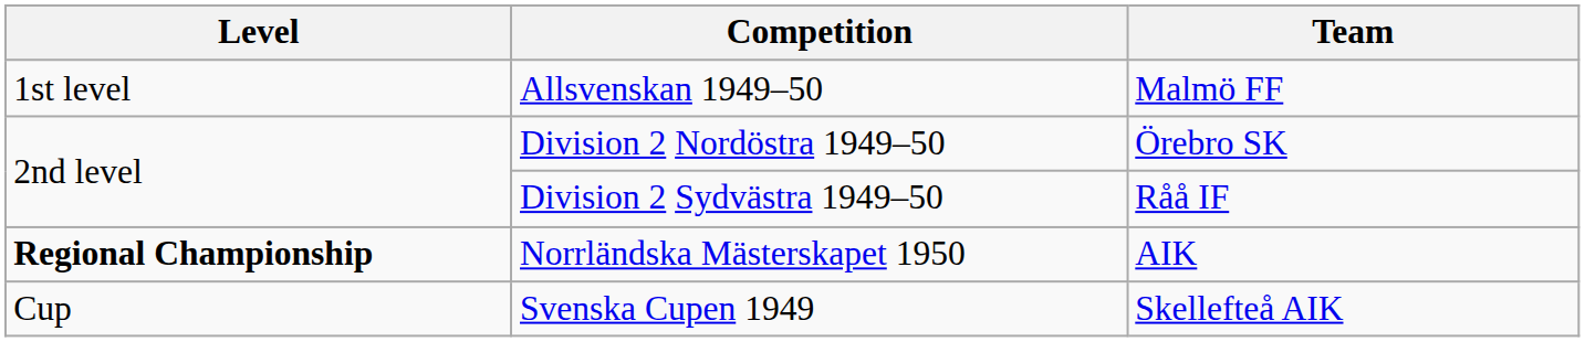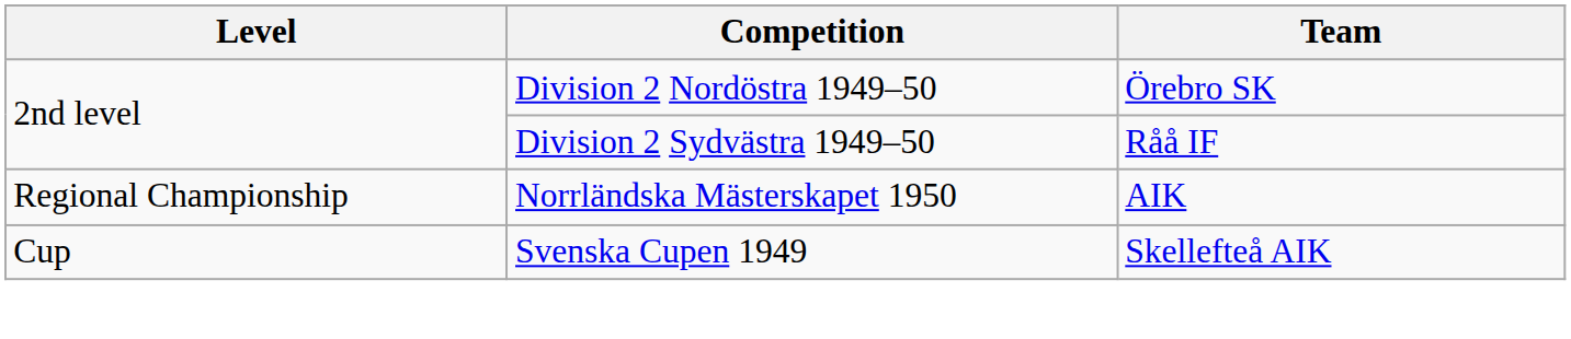 <table class="wikitable" style="text-align: left;">
 <tr>
 <th style="width: 225px;">Level</th>
 <th style="width: 275px;">Competition</th>
 <th style="width: 200px;">Team</th>
-</tr>
-<tr>
-<td>1st level</td>
-<td><a href='#'>Allsvenskan</a> 1949–50</td>
-<td><a href='#'>Malmö FF</a></td>
 </tr>
 <tr>
 <td rowspan=2>2nd level</td>
 <td><a href='#'>Division 2</a> <a href='#'>Nordöstra</a> 1949–50</td>
 <td><a href='#'>Örebro SK</a></td>
 </tr>
 <tr>
 <td><a href='#'>Division 2</a> <a href='#'>Sydvästra</a> 1949–50</td>
 <td><a href='#'>Råå IF</a></td>
 </tr>
 <tr>
-<td><strong>Regional Championship</strong></td>
+<td>Regional Championship</td>
 <td><a href='#'>Norrländska Mästerskapet</a> 1950</td>
 <td><a href='#'>AIK</a></td>
 </tr>
 <tr>
 <td>Cup</td>
 <td><a href='#'>Svenska Cupen</a> 1949</td>
 <td><a href='#'>Skellefteå AIK</a></td>
 </tr>
 </table>
